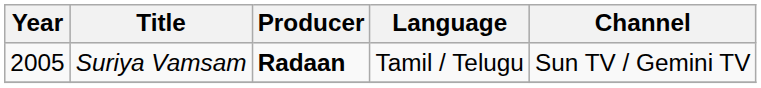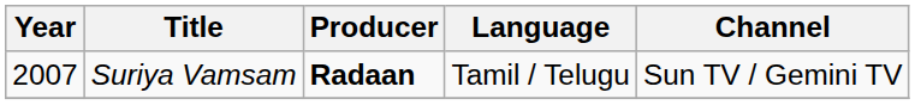 <table class="wikitable sortable">
 <tr>
 <th>Year</th>
 <th>Title</th>
 <th>Producer</th>
 <th>Language</th>
 <th>Channel</th>
 </tr>
 <tr>
-<td>2005</td>
+<td>2007</td>
 <td><em>Suriya Vamsam</em></td>
 <td><strong>Radaan</strong></td>
 <td>Tamil / Telugu</td>
 <td>Sun TV / Gemini TV</td>
 </tr>
 <tr>
 </tr>
 </table>
